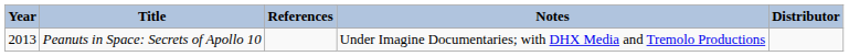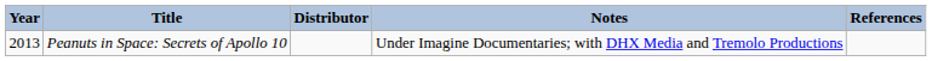 <table class="wikitable" style="font-size:95%;">
 <tr style="text-align:left;">
 <th style="background:#B0C4DE;">Year</th>
 <th style="background:#B0C4DE;">Title</th>
+<th style="background:#B0C4DE;">Distributor</th>
+<th style="background:#B0C4DE;">Notes</th>
 <th style="background:#B0C4DE;">References</th>
-<th style="background:#B0C4DE;">Notes</th>
-<th style="background:#B0C4DE;">Distributor</th>
 </tr>
 <tr>
 <td>2013</td>
 <td><em>Peanuts in Space: Secrets of Apollo 10</em></td>
 <td></td>
 <td>Under Imagine Documentaries; with <a href='#'>DHX Media</a> and <a href='#'>Tremolo Productions</a></td>
 <td></td>
 </tr>
 </table>
